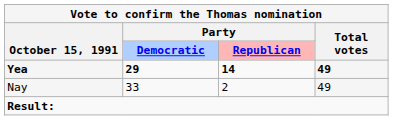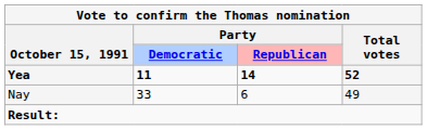 <table class="wikitable">
 <tr>
 <th colspan="4" style="background:#f5f5f5">Vote to confirm the Thomas nomination</th>
 </tr>
 <tr style="vertical-align:bottom;">
 <th rowspan="2">October 15, 1991</th>
 <th colspan="2">Party</th>
 <th rowspan="2">Total votes</th>
 </tr>
 <tr style="vertical-align:bottom;">
 <th style="background-color:#b0ceff;"><a href='#'>Democratic</a></th>
 <th style="background-color:#ffb6b6;"><a href='#'>Republican</a></th>
 </tr>
 <tr>
 <td style="width: 10em; background:#F5F5F5"><strong>Yea</strong></td>
-<td style="width: 8em;"><strong>29</strong></td>
+<td style="width: 8em;"><strong>11</strong></td>
 <td style="width: 8em;"><strong>14</strong></td>
-<td style="width: 6em; background:#F5F5F5"><strong>49</strong></td>
+<td style="width: 6em; background:#F5F5F5"><strong>52</strong></td>
 </tr>
 <tr>
 <td style="background:#F5F5F5">Nay</td>
 <td>33</td>
-<td>2</td>
+<td>6</td>
 <td style="background:#F5F5F5">49</td>
 </tr>
 <tr>
 <td colspan="4" style="text-align:left;"><strong>Result: </strong></td>
 </tr>
 </table>
